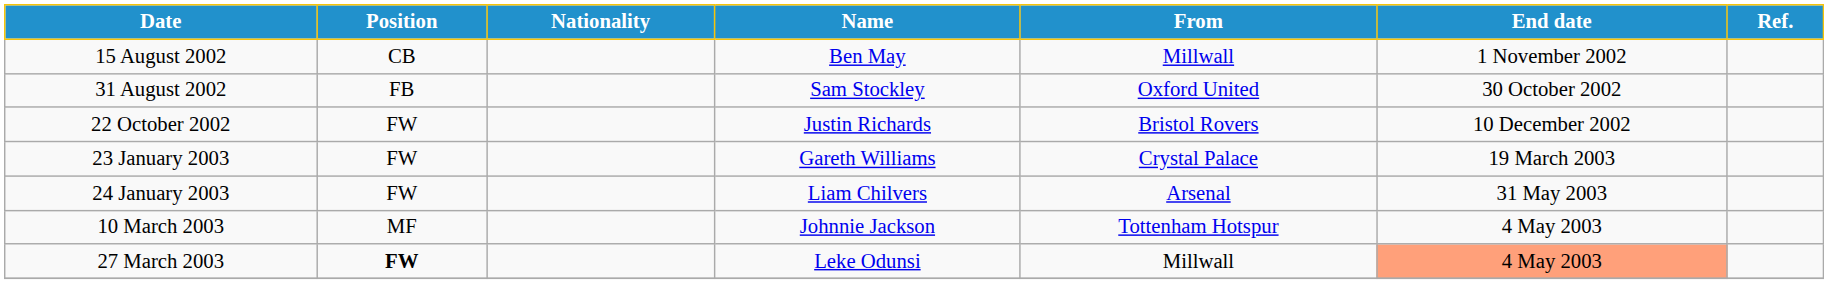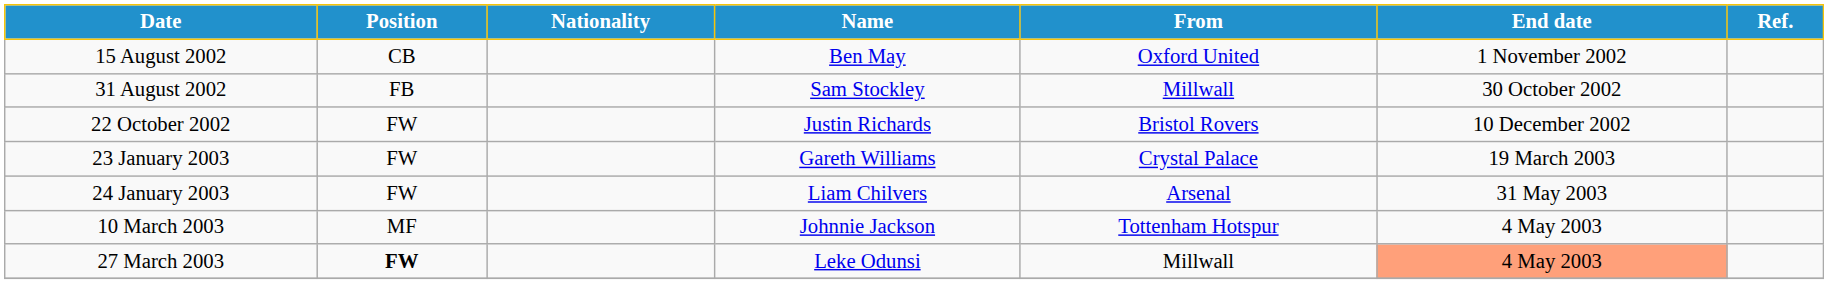 <table class="wikitable" style="text-align:center; font-size:90%; width:100%;">
 <tr>
 <th style="background:#2191CC; color:white; border:1px solid #F7C408; text-align:center;">Date</th>
 <th style="background:#2191CC; color:white; border:1px solid #F7C408; text-align:center;">Position</th>
 <th style="background:#2191CC; color:white; border:1px solid #F7C408; text-align:center;">Nationality</th>
 <th style="background:#2191CC; color:white; border:1px solid #F7C408; text-align:center;">Name</th>
 <th style="background:#2191CC; color:white; border:1px solid #F7C408; text-align:center;">From</th>
 <th style="background:#2191CC; color:white; border:1px solid #F7C408; text-align:center;">End date</th>
 <th style="background:#2191CC; color:white; border:1px solid #F7C408; text-align:center;">Ref.</th>
 </tr>
 <tr>
 <td>15 August 2002</td>
 <td>CB</td>
 <td></td>
 <td><a href='#'>Ben May</a></td>
-<td> <a href='#'>Millwall</a></td>
+<td> <a href='#'>Oxford United</a></td>
 <td>1 November 2002</td>
 <td></td>
 </tr>
 <tr>
 <td>31 August 2002</td>
 <td>FB</td>
 <td></td>
 <td><a href='#'>Sam Stockley</a></td>
-<td> <a href='#'>Oxford United</a></td>
+<td> <a href='#'>Millwall</a></td>
 <td>30 October 2002</td>
 <td></td>
 </tr>
 <tr>
 <td>22 October 2002</td>
 <td>FW</td>
 <td></td>
 <td><a href='#'>Justin Richards</a></td>
 <td> <a href='#'>Bristol Rovers</a></td>
 <td>10 December 2002</td>
 <td></td>
 </tr>
 <tr>
 <td>23 January 2003</td>
 <td>FW</td>
 <td></td>
 <td><a href='#'>Gareth Williams</a></td>
 <td> <a href='#'>Crystal Palace</a></td>
 <td>19 March 2003</td>
 <td></td>
 </tr>
 <tr>
 <td>24 January 2003</td>
 <td>FW</td>
 <td></td>
 <td><a href='#'>Liam Chilvers</a></td>
 <td> <a href='#'>Arsenal</a></td>
 <td>31 May 2003</td>
 <td></td>
 </tr>
 <tr>
 <td>10 March 2003</td>
 <td>MF</td>
 <td></td>
 <td><a href='#'>Johnnie Jackson</a></td>
 <td> <a href='#'>Tottenham Hotspur</a></td>
 <td>4 May 2003</td>
 <td></td>
 </tr>
 <tr>
 <td>27 March 2003</td>
 <td><strong>FW</strong></td>
 <td></td>
 <td><a href='#'>Leke Odunsi</a></td>
 <td> Millwall</td>
 <td style="background: lightsalmon;">4 May 2003</td>
 <td></td>
 </tr>
 <tr>
 </tr>
 </table>
